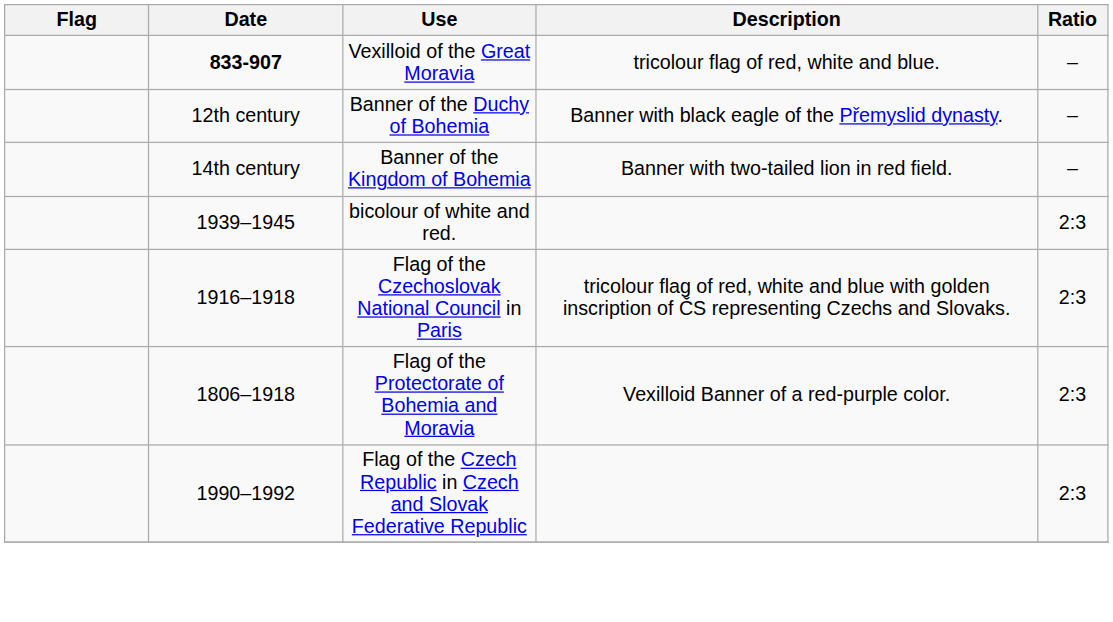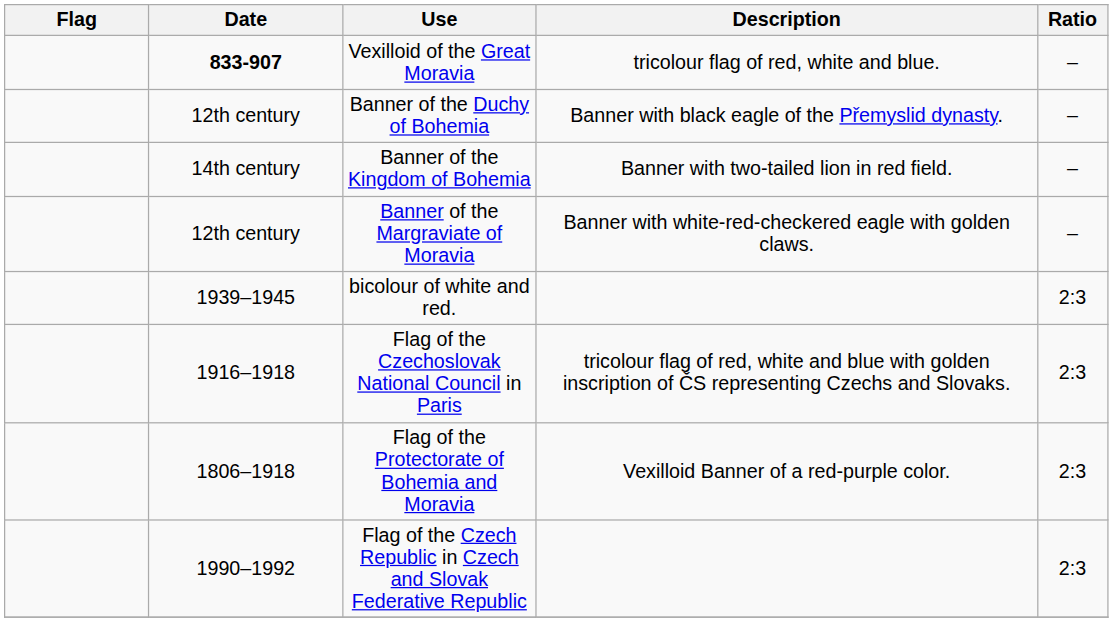 <table class="wikitable" style="text-align:center;">
 <tr>
 <th width="110">Flag</th>
 <th width="150">Date</th>
 <th width="150">Use</th>
 <th width="400">Description</th>
 <th width="50">Ratio</th>
 </tr>
 <tr>
 <td></td>
 <td><strong>833-907</strong></td>
 <td rowspan="1">Vexilloid of the <a href='#'>Great Moravia</a></td>
 <td>tricolour flag of red, white and blue.</td>
 <td>–</td>
 </tr>
 <tr>
 <td></td>
 <td>12th century</td>
 <td rowspan="1">Banner of the <a href='#'>Duchy of Bohemia</a></td>
 <td rowspan="1">Banner with black eagle of the <a href='#'>Přemyslid dynasty</a>.</td>
 <td>–</td>
 </tr>
 <tr>
 <td></td>
 <td>14th century</td>
 <td rowspan="1">Banner of the <a href='#'>Kingdom of Bohemia</a></td>
 <td rowspan="1">Banner with two-tailed lion in red field.</td>
+<td>–</td>
+</tr>
+<tr>
+<td></td>
+<td>12th century</td>
+<td rowspan="1"><a href='#'>Banner</a> of the <a href='#'>Margraviate of Moravia</a></td>
+<td rowspan="1">Banner with white-red-checkered eagle with golden claws.</td>
 <td>–</td>
 </tr>
 <tr>
 <td></td>
 <td>1939–1945</td>
 <td>bicolour of white and red.</td>
 <td></td>
 <td rowspan="1">2:3</td>
 </tr>
 <tr>
 <td></td>
 <td>1916–1918</td>
 <td>Flag of the <a href='#'>Czechoslovak National Council</a> in <a href='#'>Paris</a></td>
 <td>tricolour flag of red, white and blue with golden inscription of ČS representing Czechs and Slovaks.</td>
 <td rowspan="1">2:3</td>
 </tr>
 <tr>
 <td></td>
 <td>1806–1918</td>
 <td>Flag of the <a href='#'>Protectorate of Bohemia and Moravia</a></td>
 <td rowspan="1">Vexilloid Banner of a red-purple color.</td>
 <td rowspan="1">2:3</td>
 </tr>
 <tr>
 <td></td>
 <td>1990–1992</td>
 <td>Flag of the <a href='#'>Czech Republic</a> in <a href='#'>Czech and Slovak Federative Republic</a></td>
 <td></td>
 <td rowspan="1">2:3</td>
 </tr>
 <tr>
 </tr>
 </table>
